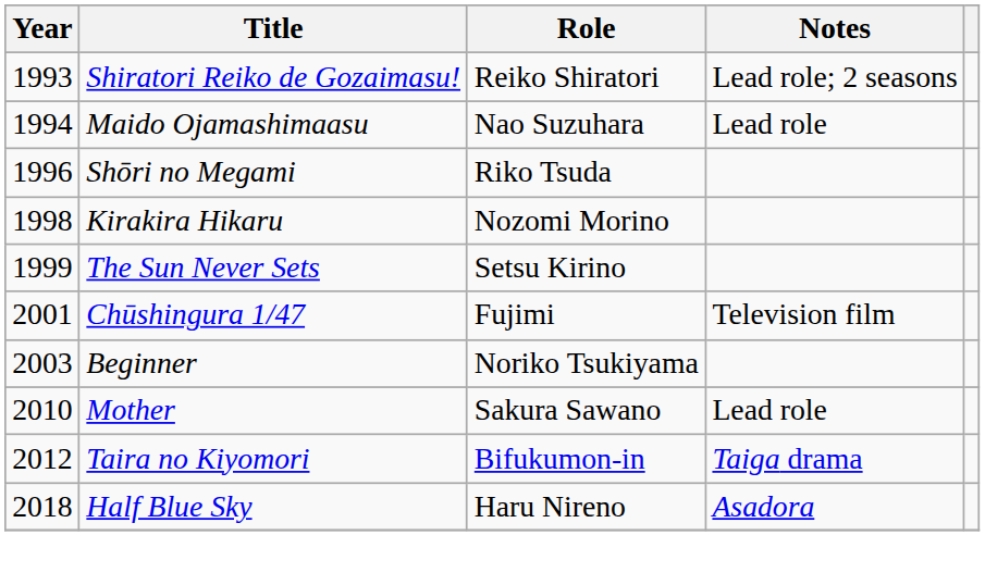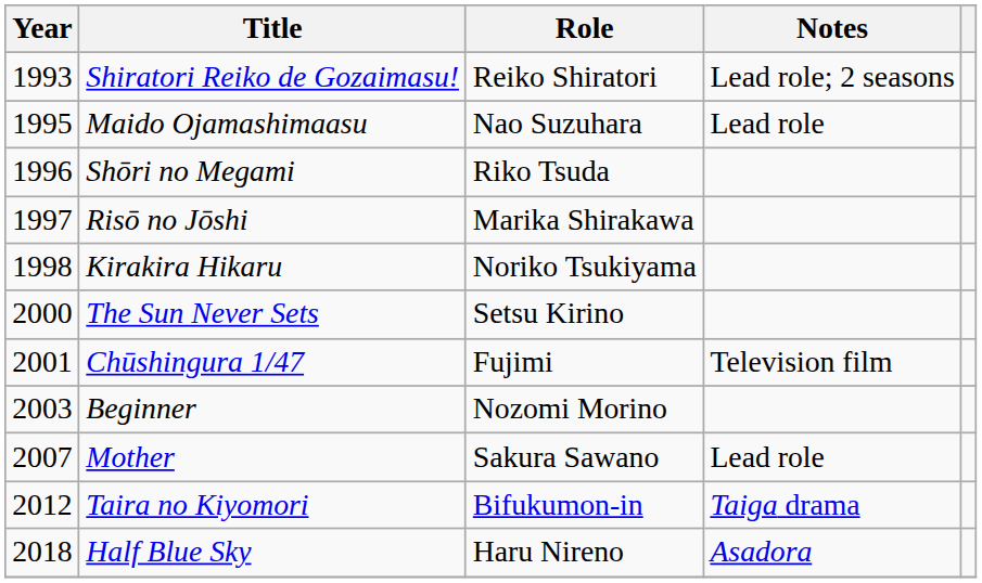 <table class="wikitable sortable">
 <tr>
 <th>Year</th>
 <th>Title</th>
 <th>Role</th>
 <th class="unsortable">Notes</th>
 <th class="unsortable"></th>
 </tr>
 <tr>
 <td>1993</td>
 <td><em><a href='#'>Shiratori Reiko de Gozaimasu!</a></em></td>
 <td>Reiko Shiratori</td>
 <td>Lead role; 2 seasons</td>
 <td></td>
 </tr>
 <tr>
-<td>1994</td>
+<td>1995</td>
 <td><em>Maido Ojamashimaasu</em></td>
 <td>Nao Suzuhara</td>
 <td>Lead role</td>
 <td></td>
 </tr>
 <tr>
 <td>1996</td>
 <td><em>Shōri no Megami</em></td>
 <td>Riko Tsuda</td>
 <td></td>
 <td></td>
 </tr>
 <tr>
-<td>1998</td>
-<td><em>Kirakira Hikaru</em></td>
-<td>Nozomi Morino</td>
+<td>1997</td>
+<td><em>Risō no Jōshi</em></td>
+<td>Marika Shirakawa</td>
 <td></td>
 <td></td>
 </tr>
 <tr>
-<td>1999</td>
+<td>1998</td>
+<td><em>Kirakira Hikaru</em></td>
+<td>Noriko Tsukiyama</td>
+<td></td>
+<td></td>
+</tr>
+<tr>
+<td>2000</td>
 <td><em><a href='#'>The Sun Never Sets</a></em></td>
 <td>Setsu Kirino</td>
 <td></td>
 <td></td>
 </tr>
 <tr>
 <td>2001</td>
 <td><em><a href='#'>Chūshingura 1/47</a></em></td>
 <td>Fujimi</td>
 <td>Television film</td>
 <td></td>
 </tr>
 <tr>
 <td>2003</td>
 <td><em>Beginner</em></td>
-<td>Noriko Tsukiyama</td>
+<td>Nozomi Morino</td>
 <td></td>
 <td></td>
 </tr>
 <tr>
-<td>2010</td>
+<td>2007</td>
 <td><em><a href='#'>Mother</a></em></td>
 <td>Sakura Sawano</td>
 <td>Lead role</td>
 <td></td>
 </tr>
 <tr>
 <td>2012</td>
 <td><em><a href='#'>Taira no Kiyomori</a></em></td>
 <td><a href='#'>Bifukumon-in</a></td>
 <td><a href='#'><em>Taiga</em> drama</a></td>
 <td></td>
 </tr>
 <tr>
 <td>2018</td>
 <td><em><a href='#'>Half Blue Sky</a></em></td>
 <td>Haru Nireno</td>
 <td><em><a href='#'>Asadora</a></em></td>
 <td></td>
 </tr>
 <tr>
 </tr>
 </table>
